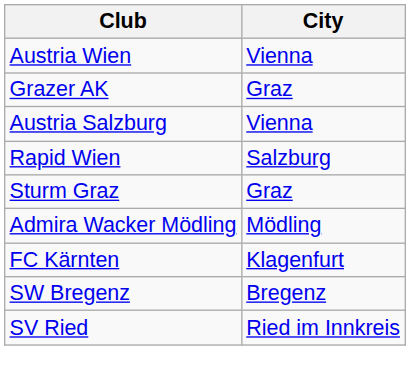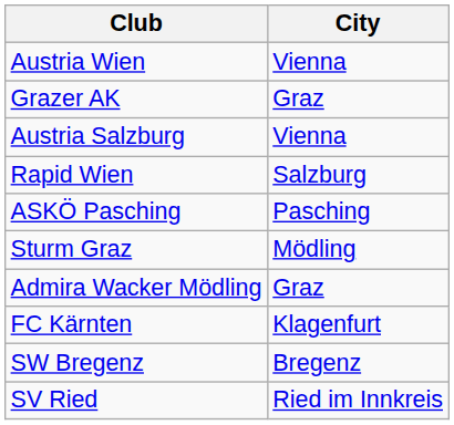 <table class="wikitable sortable">
 <tr>
 <th>Club</th>
 <th>City</th>
 </tr>
 <tr>
 <td><a href='#'>Austria Wien</a></td>
 <td><a href='#'>Vienna</a></td>
 </tr>
 <tr>
 <td><a href='#'>Grazer AK</a></td>
 <td><a href='#'>Graz</a></td>
 </tr>
 <tr>
 <td><a href='#'>Austria Salzburg</a></td>
 <td><a href='#'>Vienna</a></td>
 </tr>
 <tr>
 <td><a href='#'>Rapid Wien</a></td>
 <td><a href='#'>Salzburg</a></td>
 </tr>
 <tr>
+<td><a href='#'>ASKÖ Pasching</a></td>
+<td><a href='#'>Pasching</a></td>
+</tr>
+<tr>
 <td><a href='#'>Sturm Graz</a></td>
-<td><a href='#'>Graz</a></td>
+<td><a href='#'>Mödling</a></td>
 </tr>
 <tr>
 <td><a href='#'>Admira Wacker Mödling</a></td>
-<td><a href='#'>Mödling</a></td>
+<td><a href='#'>Graz</a></td>
 </tr>
 <tr>
 <td><a href='#'>FC Kärnten</a></td>
 <td><a href='#'>Klagenfurt</a></td>
 </tr>
 <tr>
 <td><a href='#'>SW Bregenz</a></td>
 <td><a href='#'>Bregenz</a></td>
 </tr>
 <tr>
 <td><a href='#'>SV Ried</a></td>
 <td><a href='#'>Ried im Innkreis</a></td>
 </tr>
 </table>
